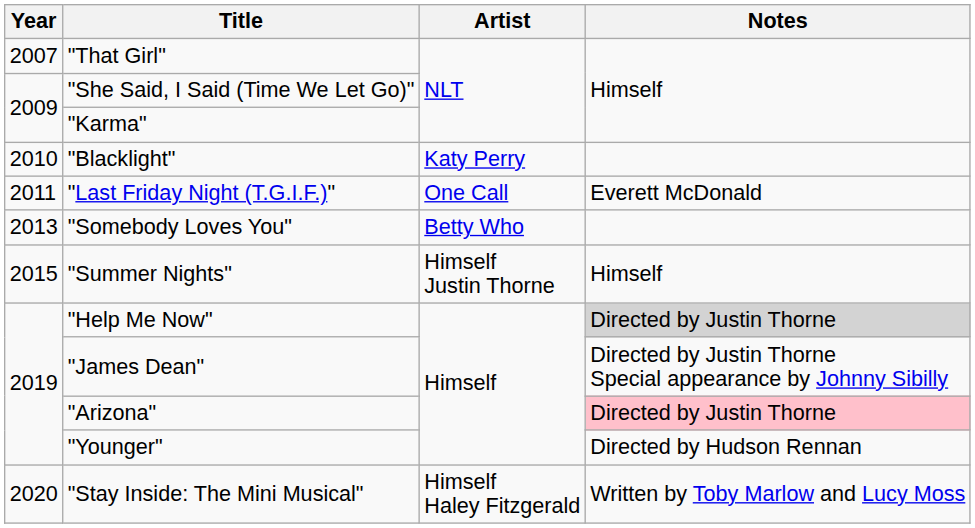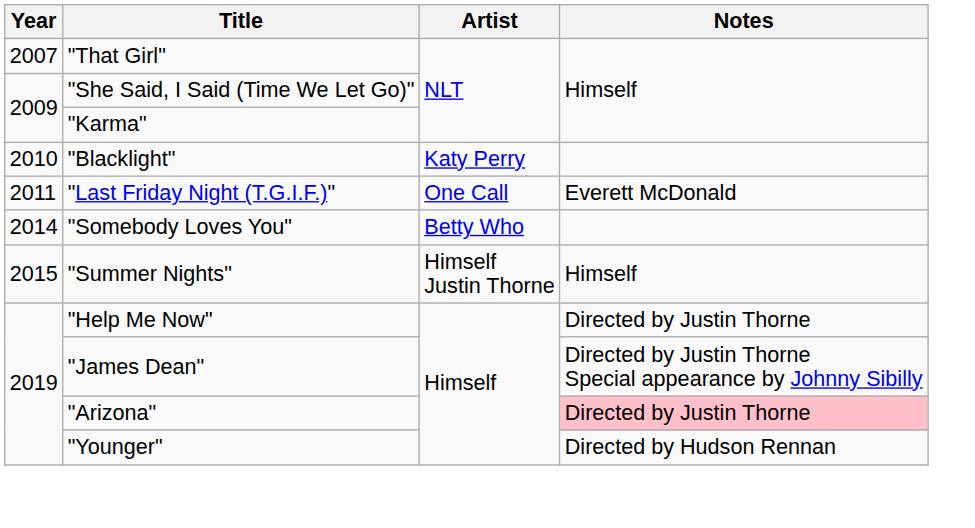 <table class="wikitable sortable">
 <tr>
 <th>Year</th>
 <th>Title</th>
 <th>Artist</th>
 <th class="unsortable">Notes</th>
 </tr>
 <tr>
 <td>2007</td>
 <td>"That Girl"</td>
 <td rowspan="3"><a href='#'>NLT</a></td>
 <td rowspan="3">Himself</td>
 </tr>
 <tr>
 <td rowspan="2">2009</td>
 <td>"She Said, I Said (Time We Let Go)"</td>
 </tr>
 <tr>
 <td>"Karma"</td>
 </tr>
 <tr>
 <td>2010</td>
 <td>"Blacklight"</td>
 <td><a href='#'>Katy Perry</a></td>
 <td></td>
 </tr>
 <tr>
 <td>2011</td>
 <td>"<a href='#'>Last Friday Night (T.G.I.F.)</a>"</td>
 <td><a href='#'>One Call</a></td>
 <td>Everett McDonald</td>
 </tr>
 <tr>
-<td>2013</td>
+<td>2014</td>
 <td>"Somebody Loves You"</td>
 <td><a href='#'>Betty Who</a></td>
 <td></td>
 </tr>
 <tr>
 <td>2015</td>
 <td>"Summer Nights"</td>
 <td>Himself<br>Justin Thorne</td>
 <td>Himself</td>
 </tr>
 <tr>
 <td rowspan="4">2019</td>
 <td>"Help Me Now"</td>
 <td rowspan="4">Himself</td>
-<td style="background: lightgrey;">Directed by Justin Thorne</td>
+<td>Directed by Justin Thorne</td>
 </tr>
 <tr>
 <td>"James Dean"</td>
 <td>Directed by Justin Thorne<br>Special appearance by <a href='#'>Johnny Sibilly</a></td>
 </tr>
 <tr>
 <td>"Arizona"</td>
 <td style="background: pink;">Directed by Justin Thorne</td>
 </tr>
 <tr>
 <td>"Younger"</td>
 <td>Directed by Hudson Rennan</td>
 </tr>
-<tr>
-<td>2020</td>
-<td>"Stay Inside: The Mini Musical"</td>
-<td>Himself<br>Haley Fitzgerald</td>
-<td>Written by <a href='#'>Toby Marlow</a> and <a href='#'>Lucy Moss</a></td>
-</tr>
 </table>
